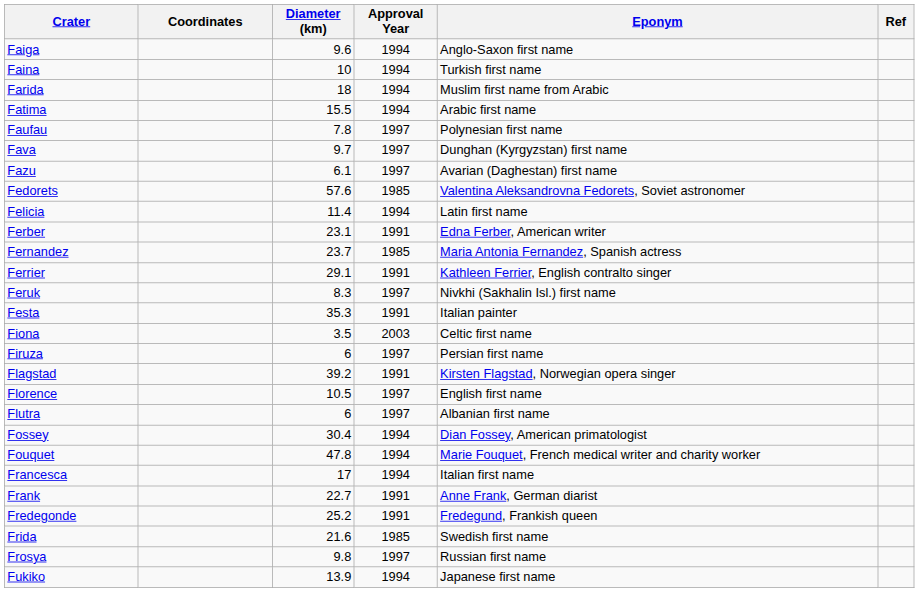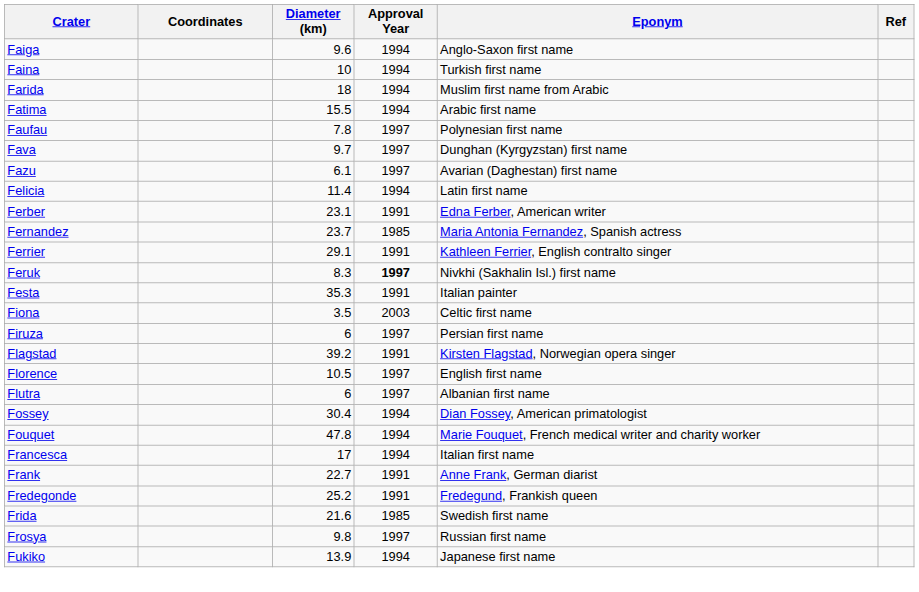 <table class="wikitable sortable" style="min-width: 90%">
 <tr>
 <th style="width:10em"><a href='#'>Crater</a></th>
 <th style="width:10em">Coordinates</th>
 <th><a href='#'>Diameter</a><br>(km)</th>
 <th>Approval<br>Year</th>
 <th class="unsortable"><a href='#'>Eponym</a></th>
 <th class="unsortable">Ref</th>
 </tr>
 <tr id="Faiga">
 <td><a href='#'>Faiga</a></td>
 <td></td>
 <td align=right>9.6</td>
 <td align=center>1994</td>
 <td>Anglo-Saxon first name</td>
 <td></td>
 </tr>
 <tr id="Faina">
 <td><a href='#'>Faina</a></td>
 <td></td>
 <td align=right>10</td>
 <td align=center>1994</td>
 <td>Turkish first name</td>
 <td></td>
 </tr>
 <tr id="Farida">
 <td><a href='#'>Farida</a></td>
 <td></td>
 <td align=right>18</td>
 <td align=center>1994</td>
 <td>Muslim first name from Arabic</td>
 <td></td>
 </tr>
 <tr id="Fatima">
 <td><a href='#'>Fatima</a></td>
 <td></td>
 <td align=right>15.5</td>
 <td align=center>1994</td>
 <td>Arabic first name</td>
 <td></td>
 </tr>
 <tr id="Faufau">
 <td><a href='#'>Faufau</a></td>
 <td></td>
 <td align=right>7.8</td>
 <td align=center>1997</td>
 <td>Polynesian first name</td>
 <td></td>
 </tr>
 <tr id="Fava">
 <td><a href='#'>Fava</a></td>
 <td></td>
 <td align=right>9.7</td>
 <td align=center>1997</td>
 <td>Dunghan (Kyrgyzstan) first name</td>
 <td></td>
 </tr>
 <tr id="Fazu">
 <td><a href='#'>Fazu</a></td>
 <td></td>
 <td align=right>6.1</td>
 <td align=center>1997</td>
 <td>Avarian (Daghestan) first name</td>
 <td></td>
 </tr>
-<tr id="Fedorets">
-<td><a href='#'>Fedorets</a></td>
-<td></td>
-<td align=right>57.6</td>
-<td align=center>1985</td>
-<td><a href='#'>Valentina Aleksandrovna Fedorets</a>, Soviet astronomer</td>
-<td></td>
-</tr>
 <tr id="Felicia">
 <td><a href='#'>Felicia</a></td>
 <td></td>
 <td align=right>11.4</td>
 <td align=center>1994</td>
 <td>Latin first name</td>
 <td></td>
 </tr>
 <tr id="Ferber">
 <td><a href='#'>Ferber</a></td>
 <td></td>
 <td align=right>23.1</td>
 <td align=center>1991</td>
 <td><a href='#'>Edna Ferber</a>, American writer</td>
 <td></td>
 </tr>
 <tr id="Fernandez">
 <td><a href='#'>Fernandez</a></td>
 <td></td>
 <td align=right>23.7</td>
 <td align=center>1985</td>
 <td><a href='#'>Maria Antonia Fernandez</a>, Spanish actress</td>
 <td></td>
 </tr>
 <tr id="Ferrier">
 <td><a href='#'>Ferrier</a></td>
 <td></td>
 <td align=right>29.1</td>
 <td align=center>1991</td>
 <td><a href='#'>Kathleen Ferrier</a>, English contralto singer</td>
 <td></td>
 </tr>
 <tr id="Feruk">
 <td><a href='#'>Feruk</a></td>
 <td></td>
 <td align=right>8.3</td>
-<td align=center>1997</td>
+<td align=center><strong>1997</strong></td>
 <td>Nivkhi (Sakhalin Isl.) first name</td>
 <td></td>
 </tr>
 <tr id="Festa">
 <td><a href='#'>Festa</a></td>
 <td></td>
 <td align=right>35.3</td>
 <td align=center>1991</td>
 <td>Italian painter</td>
 <td></td>
 </tr>
 <tr id="Fiona">
 <td><a href='#'>Fiona</a></td>
 <td></td>
 <td align=right>3.5</td>
 <td align=center>2003</td>
 <td>Celtic first name</td>
 <td></td>
 </tr>
 <tr id="Firuza">
 <td><a href='#'>Firuza</a></td>
 <td></td>
 <td align=right>6</td>
 <td align=center>1997</td>
 <td>Persian first name</td>
 <td></td>
 </tr>
 <tr id="Flagstad">
 <td><a href='#'>Flagstad</a></td>
 <td></td>
 <td align=right>39.2</td>
 <td align=center>1991</td>
 <td><a href='#'>Kirsten Flagstad</a>, Norwegian opera singer</td>
 <td></td>
 </tr>
 <tr id="Florence">
 <td><a href='#'>Florence</a></td>
 <td></td>
 <td align=right>10.5</td>
 <td align=center>1997</td>
 <td>English first name</td>
 <td></td>
 </tr>
 <tr id="Flutra">
 <td><a href='#'>Flutra</a></td>
 <td></td>
 <td align=right>6</td>
 <td align=center>1997</td>
 <td>Albanian first name</td>
 <td></td>
 </tr>
 <tr id="Fossey">
 <td><a href='#'>Fossey</a></td>
 <td></td>
 <td align=right>30.4</td>
 <td align=center>1994</td>
 <td><a href='#'>Dian Fossey</a>, American primatologist</td>
 <td></td>
 </tr>
 <tr id="Fouquet">
 <td><a href='#'>Fouquet</a></td>
 <td></td>
 <td align=right>47.8</td>
 <td align=center>1994</td>
 <td><a href='#'>Marie Fouquet</a>, French medical writer and charity worker</td>
 <td></td>
 </tr>
 <tr id="Francesca">
 <td><a href='#'>Francesca</a></td>
 <td></td>
 <td align=right>17</td>
 <td align=center>1994</td>
 <td>Italian first name</td>
 <td></td>
 </tr>
 <tr id="Frank">
 <td><a href='#'>Frank</a></td>
 <td></td>
 <td align=right>22.7</td>
 <td align=center>1991</td>
 <td><a href='#'>Anne Frank</a>, German diarist</td>
 <td></td>
 </tr>
 <tr id="Fredegonde">
 <td><a href='#'>Fredegonde</a></td>
 <td></td>
 <td align=right>25.2</td>
 <td align=center>1991</td>
 <td><a href='#'>Fredegund</a>, Frankish queen</td>
 <td></td>
 </tr>
 <tr id="Frida">
 <td><a href='#'>Frida</a></td>
 <td></td>
 <td align=right>21.6</td>
 <td align=center>1985</td>
 <td>Swedish first name</td>
 <td></td>
 </tr>
 <tr id="Frosya">
 <td><a href='#'>Frosya</a></td>
 <td></td>
 <td align=right>9.8</td>
 <td align=center>1997</td>
 <td>Russian first name</td>
 <td></td>
 </tr>
 <tr id="Fukiko">
 <td><a href='#'>Fukiko</a></td>
 <td></td>
 <td align=right>13.9</td>
 <td align=center>1994</td>
 <td>Japanese first name</td>
 <td></td>
 </tr>
 </table>
